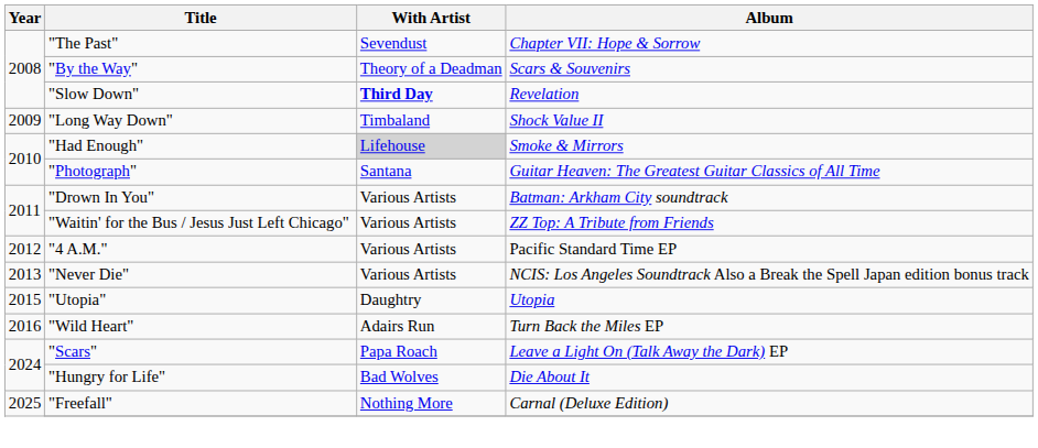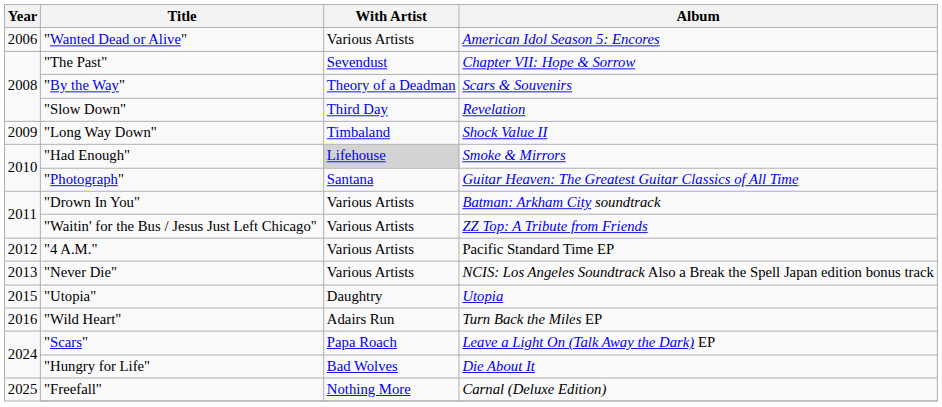 <table class="wikitable">
 <tr>
 <th>Year</th>
 <th width=300>Title</th>
 <th>With Artist</th>
 <th>Album</th>
+</tr>
+<tr>
+<td>2006</td>
+<td>"<a href='#'>Wanted Dead or Alive</a>"</td>
+<td>Various Artists</td>
+<td><em><a href='#'>American Idol Season 5: Encores</a></em></td>
 </tr>
 <tr>
 <td rowspan=3>2008</td>
 <td>"The Past"</td>
 <td><a href='#'>Sevendust</a></td>
 <td><em><a href='#'>Chapter VII: Hope & Sorrow</a></em></td>
 </tr>
 <tr>
 <td>"<a href='#'>By the Way</a>"</td>
 <td><a href='#'>Theory of a Deadman</a></td>
 <td><em><a href='#'>Scars & Souvenirs</a></em></td>
 </tr>
 <tr>
 <td>"Slow Down"</td>
-<td><strong><a href='#'>Third Day</a></strong></td>
+<td><a href='#'>Third Day</a></td>
 <td><em><a href='#'>Revelation</a></em></td>
 </tr>
 <tr>
 <td>2009</td>
 <td>"Long Way Down"</td>
 <td><a href='#'>Timbaland</a></td>
 <td><em><a href='#'>Shock Value II</a></em></td>
 </tr>
 <tr>
 <td rowspan=2>2010</td>
 <td>"Had Enough"</td>
 <td style="background: lightgrey;"><a href='#'>Lifehouse</a></td>
 <td><em><a href='#'>Smoke & Mirrors</a></em></td>
 </tr>
 <tr>
 <td>"<a href='#'>Photograph</a>"</td>
 <td><a href='#'>Santana</a></td>
 <td><em><a href='#'>Guitar Heaven: The Greatest Guitar Classics of All Time</a></em></td>
 </tr>
 <tr>
 <td rowspan=2>2011</td>
 <td>"Drown In You"</td>
 <td>Various Artists</td>
 <td><em><a href='#'>Batman: Arkham City</a> soundtrack</em></td>
 </tr>
 <tr>
 <td>"Waitin' for the Bus / Jesus Just Left Chicago"</td>
 <td>Various Artists</td>
 <td><em><a href='#'>ZZ Top: A Tribute from Friends</a></em></td>
 </tr>
 <tr>
 <td>2012</td>
 <td>"4 A.M."</td>
 <td>Various Artists</td>
 <td>Pacific Standard Time EP</td>
 </tr>
 <tr>
 <td>2013</td>
 <td>"Never Die"</td>
 <td>Various Artists</td>
 <td><em>NCIS: Los Angeles Soundtrack</em> Also a Break the Spell Japan edition bonus track</td>
 </tr>
 <tr>
 <td>2015</td>
 <td>"Utopia"</td>
 <td>Daughtry</td>
 <td><em><a href='#'>Utopia</a></em></td>
 </tr>
 <tr>
 <td>2016</td>
 <td>"Wild Heart"</td>
 <td>Adairs Run</td>
 <td><em>Turn Back the Miles</em> EP</td>
 </tr>
 <tr>
 <td rowspan=2>2024</td>
 <td>"<a href='#'>Scars</a>"</td>
 <td><a href='#'>Papa Roach</a></td>
 <td><em><a href='#'>Leave a Light On (Talk Away the Dark)</a></em> EP</td>
 </tr>
 <tr>
 <td>"Hungry for Life"</td>
 <td><a href='#'>Bad Wolves</a></td>
 <td><em><a href='#'>Die About It</a></em></td>
 </tr>
 <tr>
 <td rowspan=2>2025</td>
 <td>"Freefall"</td>
 <td><a href='#'>Nothing More</a></td>
 <td><em>Carnal (Deluxe Edition)</em></td>
 </tr>
 <tr>
 </tr>
 </table>
